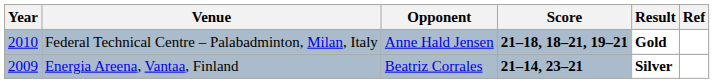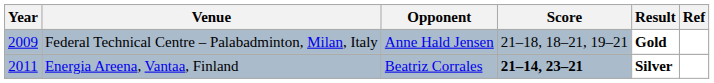 <table class="sortable wikitable" style="font-size: 90%;">
 <tr>
 <th>Year</th>
 <th>Venue</th>
 <th>Opponent</th>
 <th>Score</th>
 <th>Result</th>
 <th>Ref</th>
 </tr>
 <tr style="background:#AABBCC">
-<td align="center"><a href='#'>2010</a></td>
+<td align="center"><a href='#'>2009</a></td>
 <td align="left">Federal Technical Centre – Palabadminton, <a href='#'>Milan</a>, Italy</td>
 <td align="left"> <a href='#'>Anne Hald Jensen</a></td>
-<td align="left"><strong>21–18, 18–21, 19–21</strong></td>
+<td align="left">21–18, 18–21, 19–21</td>
 <td style="text-align:left; background:white"> <strong>Gold</strong></td>
 <td style="text-align:center; background:white"></td>
 </tr>
 <tr style="background:#AABBCC">
-<td align="center"><a href='#'>2009</a></td>
+<td align="center"><a href='#'>2011</a></td>
 <td align="left"><a href='#'>Energia Areena</a>, <a href='#'>Vantaa</a>, Finland</td>
 <td align="left"> <a href='#'>Beatriz Corrales</a></td>
 <td align="left"><strong>21–14, 23–21</strong></td>
 <td style="text-align:left; background:white"> <strong>Silver</strong></td>
 <td style="text-align:center; background:white"></td>
 </tr>
 </table>
